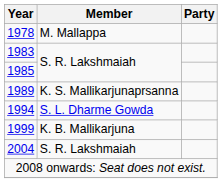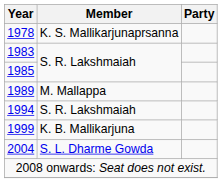 <table class="wikitable sortable">
 <tr>
 <th>Year</th>
 <th>Member</th>
 <th colspan="2">Party</th>
 </tr>
 <tr>
 <td><a href='#'>1978</a></td>
-<td>M. Mallappa</td>
+<td>K. S. Mallikarjunaprsanna</td>
 <td></td>
 </tr>
 <tr>
 <td><a href='#'>1983</a></td>
 <td rowspan=2>S. R. Lakshmaiah</td>
 <td></td>
 </tr>
 <tr>
 <td><a href='#'>1985</a></td>
 </tr>
 <tr>
 <td><a href='#'>1989</a></td>
-<td>K. S. Mallikarjunaprsanna</td>
+<td>M. Mallappa</td>
 <td></td>
 </tr>
 <tr>
 <td><a href='#'>1994</a></td>
-<td><a href='#'>S. L. Dharme Gowda</a></td>
+<td>S. R. Lakshmaiah</td>
 <td></td>
 </tr>
 <tr>
 <td><a href='#'>1999</a></td>
 <td>K. B. Mallikarjuna</td>
 <td></td>
 </tr>
 <tr>
 <td><a href='#'>2004</a></td>
-<td>S. R. Lakshmaiah</td>
+<td><a href='#'>S. L. Dharme Gowda</a></td>
 <td></td>
 </tr>
 <tr>
 <td colspan=4 align=center>2008 onwards: <em>Seat does not exist.</em></td>
 </tr>
 <tr>
 </tr>
 </table>
